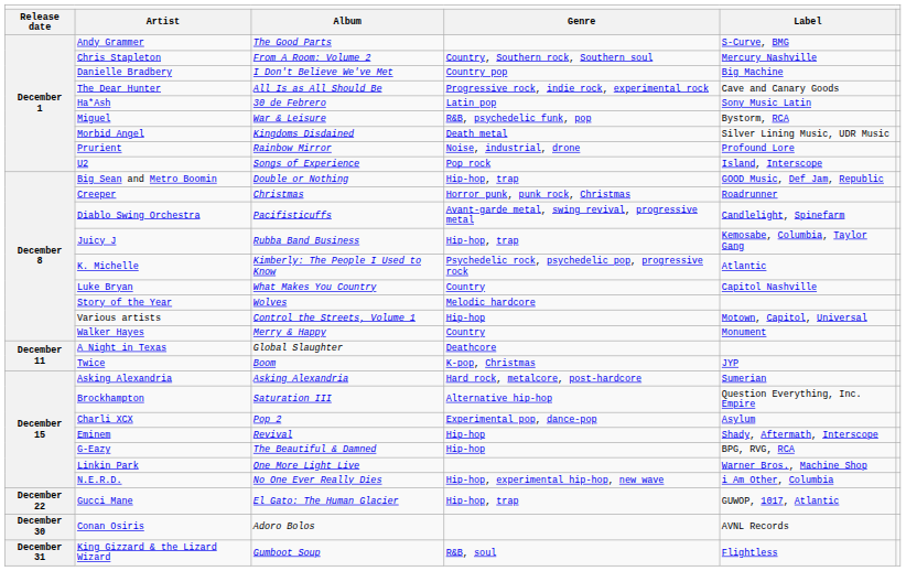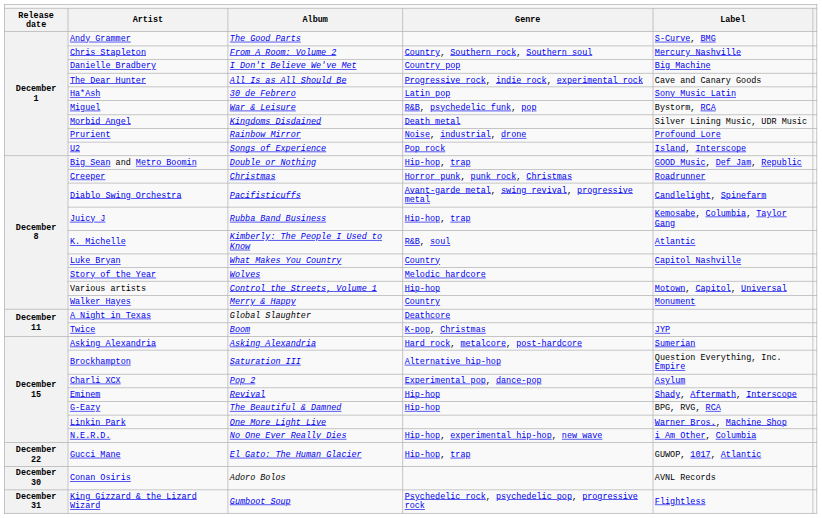 <table class="wikitable plainrowheaders">
 <tr>
 <td colspan="6" style="text-align:center;"></td>
 </tr>
 <tr>
 <th scope="col">Release date</th>
 <th scope="col">Artist</th>
 <th scope="col">Album</th>
 <th scope="col">Genre</th>
 <th scope="col">Label</th>
 <th scope="col"></th>
 </tr>
 <tr>
 <th scope="row" rowspan="9" style="text-align:center;">December<br>1</th>
 <td><a href='#'>Andy Grammer</a></td>
 <td><em><a href='#'>The Good Parts</a></em></td>
 <td></td>
 <td><a href='#'>S-Curve</a>, <a href='#'>BMG</a></td>
 <td></td>
 </tr>
 <tr>
 <td><a href='#'>Chris Stapleton</a></td>
 <td><em><a href='#'>From A Room: Volume 2</a></em></td>
 <td><a href='#'>Country</a>, <a href='#'>Southern rock</a>, <a href='#'>Southern soul</a></td>
 <td><a href='#'>Mercury Nashville</a></td>
 <td></td>
 </tr>
 <tr>
 <td><a href='#'>Danielle Bradbery</a></td>
 <td><em><a href='#'>I Don't Believe We've Met</a></em></td>
 <td><a href='#'>Country pop</a></td>
 <td><a href='#'>Big Machine</a></td>
 <td></td>
 </tr>
 <tr>
 <td><a href='#'>The Dear Hunter</a></td>
 <td><em><a href='#'>All Is as All Should Be</a></em></td>
 <td><a href='#'>Progressive rock</a>, <a href='#'>indie rock</a>, <a href='#'>experimental rock</a></td>
 <td>Cave and Canary Goods</td>
 <td></td>
 </tr>
 <tr>
 <td><a href='#'>Ha*Ash</a></td>
 <td><em><a href='#'>30 de Febrero</a></em></td>
 <td><a href='#'>Latin pop</a></td>
 <td><a href='#'>Sony Music Latin</a></td>
 <td></td>
 </tr>
 <tr>
 <td><a href='#'>Miguel</a></td>
 <td><em><a href='#'>War & Leisure</a></em></td>
 <td><a href='#'>R&B</a>, <a href='#'>psychedelic funk</a>, <a href='#'>pop</a></td>
 <td>Bystorm, <a href='#'>RCA</a></td>
 <td></td>
 </tr>
 <tr>
 <td><a href='#'>Morbid Angel</a></td>
 <td><em><a href='#'>Kingdoms Disdained</a></em></td>
 <td><a href='#'>Death metal</a></td>
 <td>Silver Lining Music, UDR Music</td>
 <td></td>
 </tr>
 <tr>
 <td><a href='#'>Prurient</a></td>
 <td><em><a href='#'>Rainbow Mirror</a></em></td>
 <td><a href='#'>Noise</a>, <a href='#'>industrial</a>, <a href='#'>drone</a></td>
 <td><a href='#'>Profound Lore</a></td>
 <td></td>
 </tr>
 <tr>
 <td><a href='#'>U2</a></td>
 <td><em><a href='#'>Songs of Experience</a></em></td>
 <td><a href='#'>Pop rock</a></td>
 <td><a href='#'>Island</a>, <a href='#'>Interscope</a></td>
 <td></td>
 </tr>
 <tr>
 <th scope="row" rowspan="9" style="text-align:center;">December<br>8</th>
 <td><a href='#'>Big Sean</a> and <a href='#'>Metro Boomin</a></td>
 <td><em><a href='#'>Double or Nothing</a></em></td>
 <td><a href='#'>Hip-hop</a>, <a href='#'>trap</a></td>
 <td><a href='#'>GOOD Music</a>, <a href='#'>Def Jam</a>, <a href='#'>Republic</a></td>
 <td></td>
 </tr>
 <tr>
 <td><a href='#'>Creeper</a></td>
 <td><em><a href='#'>Christmas</a></em></td>
 <td><a href='#'>Horror punk</a>, <a href='#'>punk rock</a>, <a href='#'>Christmas</a></td>
 <td><a href='#'>Roadrunner</a></td>
 <td></td>
 </tr>
 <tr>
 <td><a href='#'>Diablo Swing Orchestra</a></td>
 <td><em><a href='#'>Pacifisticuffs</a></em></td>
 <td><a href='#'>Avant-garde metal</a>, <a href='#'>swing revival</a>, <a href='#'>progressive metal</a></td>
 <td><a href='#'>Candlelight</a>, <a href='#'>Spinefarm</a></td>
 <td></td>
 </tr>
 <tr>
 <td><a href='#'>Juicy J</a></td>
 <td><em><a href='#'>Rubba Band Business</a></em></td>
 <td><a href='#'>Hip-hop</a>, <a href='#'>trap</a></td>
 <td><a href='#'>Kemosabe</a>, <a href='#'>Columbia</a>, <a href='#'>Taylor Gang</a></td>
 <td></td>
 </tr>
 <tr>
 <td><a href='#'>K. Michelle</a></td>
 <td><em><a href='#'>Kimberly: The People I Used to Know</a></em></td>
-<td><a href='#'>Psychedelic rock</a>, <a href='#'>psychedelic pop</a>, <a href='#'>progressive rock</a></td>
+<td><a href='#'>R&B</a>, <a href='#'>soul</a></td>
 <td><a href='#'>Atlantic</a></td>
 <td></td>
 </tr>
 <tr>
 <td><a href='#'>Luke Bryan</a></td>
 <td><em><a href='#'>What Makes You Country</a></em></td>
 <td><a href='#'>Country</a></td>
 <td><a href='#'>Capitol Nashville</a></td>
 <td></td>
 </tr>
 <tr>
 <td><a href='#'>Story of the Year</a></td>
 <td><em><a href='#'>Wolves</a></em></td>
 <td><a href='#'>Melodic hardcore</a></td>
 <td></td>
 <td></td>
 </tr>
 <tr>
 <td>Various artists</td>
 <td><em><a href='#'>Control the Streets, Volume 1</a></em></td>
 <td><a href='#'>Hip-hop</a></td>
 <td><a href='#'>Motown</a>, <a href='#'>Capitol</a>, <a href='#'>Universal</a></td>
 <td></td>
 </tr>
 <tr>
 <td><a href='#'>Walker Hayes</a></td>
 <td><em><a href='#'>Merry & Happy</a></em></td>
 <td><a href='#'>Country</a></td>
 <td><a href='#'>Monument</a></td>
 <td></td>
 </tr>
 <tr>
 <th scope="row" rowspan="2" style="text-align:center;">December<br>11</th>
 <td><a href='#'>A Night in Texas</a></td>
 <td><em>Global Slaughter</em></td>
 <td><a href='#'>Deathcore</a></td>
 <td></td>
 <td></td>
 </tr>
 <tr>
 <td><a href='#'>Twice</a></td>
 <td><em><a href='#'>Boom</a></em></td>
 <td><a href='#'>K-pop</a>, <a href='#'>Christmas</a></td>
 <td><a href='#'>JYP</a></td>
 <td></td>
 </tr>
 <tr>
 <th scope="row" rowspan="7" style="text-align:center;">December<br>15</th>
 <td><a href='#'>Asking Alexandria</a></td>
 <td><em><a href='#'>Asking Alexandria</a></em></td>
 <td><a href='#'>Hard rock</a>, <a href='#'>metalcore</a>, <a href='#'>post-hardcore</a></td>
 <td><a href='#'>Sumerian</a></td>
 <td></td>
 </tr>
 <tr>
 <td><a href='#'>Brockhampton</a></td>
 <td><em><a href='#'>Saturation III</a></em></td>
 <td><a href='#'>Alternative hip-hop</a></td>
 <td>Question Everything, Inc. <a href='#'>Empire</a></td>
 <td></td>
 </tr>
 <tr>
 <td><a href='#'>Charli XCX</a></td>
 <td><em><a href='#'>Pop 2</a></em></td>
 <td><a href='#'>Experimental pop</a>, <a href='#'>dance-pop</a></td>
 <td><a href='#'>Asylum</a></td>
 <td></td>
 </tr>
 <tr>
 <td><a href='#'>Eminem</a></td>
 <td><em><a href='#'>Revival</a></em></td>
 <td><a href='#'>Hip-hop</a></td>
 <td><a href='#'>Shady</a>, <a href='#'>Aftermath</a>, <a href='#'>Interscope</a></td>
 <td></td>
 </tr>
 <tr>
 <td><a href='#'>G-Eazy</a></td>
 <td><em><a href='#'>The Beautiful & Damned</a></em></td>
 <td><a href='#'>Hip-hop</a></td>
 <td>BPG, RVG, <a href='#'>RCA</a></td>
 <td></td>
 </tr>
 <tr>
 <td><a href='#'>Linkin Park</a></td>
 <td><em><a href='#'>One More Light Live</a></em></td>
 <td></td>
 <td><a href='#'>Warner Bros.</a>, <a href='#'>Machine Shop</a></td>
 <td></td>
 </tr>
 <tr>
 <td><a href='#'>N.E.R.D.</a></td>
 <td><em><a href='#'>No One Ever Really Dies</a></em></td>
 <td><a href='#'>Hip-hop</a>, <a href='#'>experimental hip-hop</a>, <a href='#'>new wave</a></td>
 <td><a href='#'>i Am Other</a>, <a href='#'>Columbia</a></td>
 <td></td>
 </tr>
 <tr>
 <th scope="row" style="text-align:center;">December<br>22</th>
 <td><a href='#'>Gucci Mane</a></td>
 <td><em><a href='#'>El Gato: The Human Glacier</a></em></td>
 <td><a href='#'>Hip-hop</a>, <a href='#'>trap</a></td>
 <td>GUWOP, <a href='#'>1017</a>, <a href='#'>Atlantic</a></td>
 <td></td>
 </tr>
 <tr>
 <th scope="row" style="text-align:center;">December<br>30</th>
 <td><a href='#'>Conan Osiris</a></td>
 <td><em>Adoro Bolos</em></td>
 <td></td>
 <td>AVNL Records</td>
 <td></td>
 </tr>
 <tr>
 <th scope="row" style="text-align:center;">December<br>31</th>
 <td><a href='#'>King Gizzard & the Lizard Wizard</a></td>
 <td><em><a href='#'>Gumboot Soup</a></em></td>
-<td><a href='#'>R&B</a>, <a href='#'>soul</a></td>
+<td><a href='#'>Psychedelic rock</a>, <a href='#'>psychedelic pop</a>, <a href='#'>progressive rock</a></td>
 <td><a href='#'>Flightless</a></td>
 <td></td>
 </tr>
 </table>
